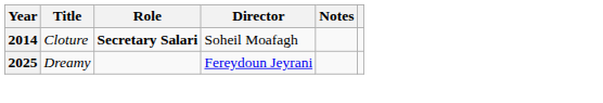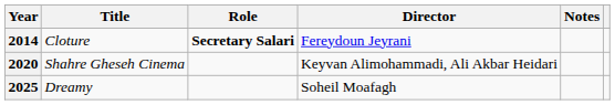 <table class="wikitable plainrowheaders sortable"  style=font-size:100%>
 <tr>
 <th scope="col">Year</th>
 <th scope="col">Title</th>
 <th scope="col">Role</th>
 <th scope="col">Director</th>
 <th scope="col" class="unsortable">Notes</th>
 <th scope="col" class="unsortable"></th>
 </tr>
 <tr>
 <th scope="row">2014</th>
 <td><em>Cloture</em></td>
 <td><strong>Secretary Salari</strong></td>
-<td>Soheil Moafagh</td>
+<td><a href='#'>Fereydoun Jeyrani</a></td>
+<td></td>
+<td></td>
+</tr>
+<tr>
+<th scope="row">2020</th>
+<td><em>Shahre Gheseh Cinema</em></td>
+<td></td>
+<td>Keyvan Alimohammadi, Ali Akbar Heidari</td>
 <td></td>
 <td></td>
 </tr>
 <tr>
 <th scope="row">2025</th>
 <td><em>Dreamy</em></td>
 <td></td>
-<td><a href='#'>Fereydoun Jeyrani</a></td>
+<td>Soheil Moafagh</td>
 <td></td>
 <td></td>
 </tr>
 </table>
